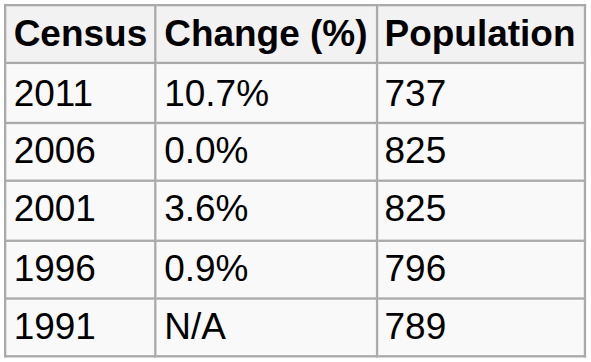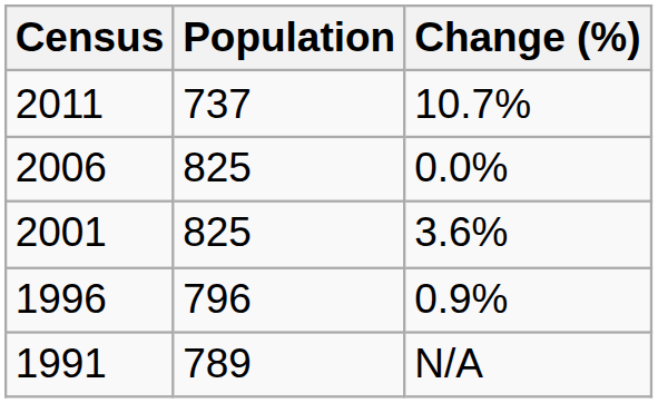 <table class="wikitable">
 <tr>
 <th>Census</th>
+<th>Population</th>
 <th>Change (%)</th>
-<th>Population</th>
 </tr>
 <tr>
 <td>2011</td>
+<td>737</td>
 <td> 10.7%</td>
-<td>737</td>
 </tr>
 <tr>
 <td>2006</td>
+<td>825</td>
 <td> 0.0%</td>
-<td>825</td>
 </tr>
 <tr>
 <td>2001</td>
+<td>825</td>
 <td> 3.6%</td>
-<td>825</td>
 </tr>
 <tr>
 <td>1996</td>
+<td>796</td>
 <td> 0.9%</td>
-<td>796</td>
 </tr>
 <tr>
 <td>1991</td>
+<td>789</td>
 <td>N/A</td>
-<td>789</td>
 </tr>
 </table>
